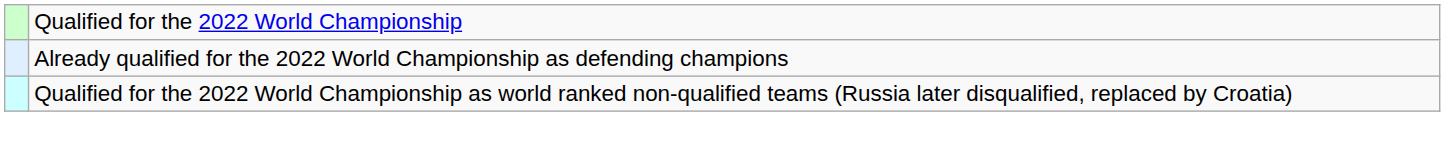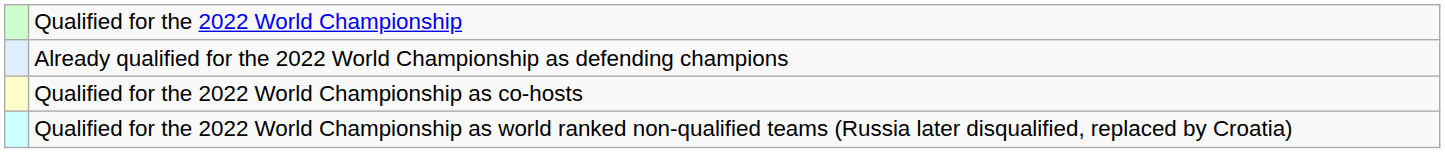 <table class="wikitable"style="text-align:left">
 <tr>
 <td width=10px bgcolor=#ccffcc></td>
 <td>Qualified for the <a href='#'>2022 World Championship</a></td>
 </tr>
 <tr>
 <td width=10px bgcolor=#dfefff></td>
 <td>Already qualified for the 2022 World Championship as defending champions</td>
 </tr>
 <tr>
+<td width=10px bgcolor=#ffffcc></td>
+<td>Qualified for the 2022 World Championship as co-hosts</td>
+</tr>
+<tr>
 <td width=10px bgcolor=#ccffff></td>
 <td style="width: 1000px;">Qualified for the 2022 World Championship as world ranked non-qualified teams (Russia later disqualified, replaced by Croatia)</td>
 </tr>
 </table>
